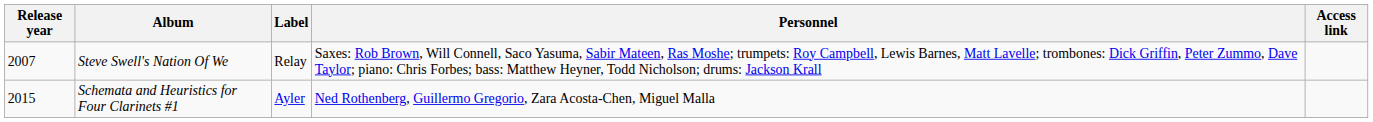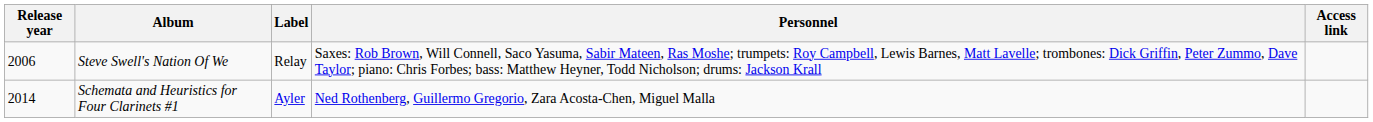 <table class="wikitable sortable">
 <tr>
 <th>Release year</th>
 <th>Album</th>
 <th>Label</th>
 <th>Personnel</th>
 <th>Access link</th>
 </tr>
 <tr>
-<td>2007</td>
+<td>2006</td>
 <td><em>Steve Swell's Nation Of We</em></td>
 <td>Relay</td>
 <td>Saxes: <a href='#'>Rob Brown</a>, Will Connell, Saco Yasuma, <a href='#'>Sabir Mateen</a>, <a href='#'>Ras Moshe</a>; trumpets: <a href='#'>Roy Campbell</a>, Lewis Barnes, <a href='#'>Matt Lavelle</a>; trombones: <a href='#'>Dick Griffin</a>, <a href='#'>Peter Zummo</a>, <a href='#'>Dave Taylor</a>; piano: Chris Forbes; bass: Matthew Heyner, Todd Nicholson; drums: <a href='#'>Jackson Krall</a></td>
 <td></td>
 </tr>
 <tr>
-<td>2015</td>
+<td>2014</td>
 <td><em>Schemata and Heuristics for Four Clarinets #1</em></td>
 <td><a href='#'>Ayler</a></td>
 <td><a href='#'>Ned Rothenberg</a>, <a href='#'>Guillermo Gregorio</a>, Zara Acosta-Chen, Miguel Malla</td>
 <td></td>
 </tr>
 </table>
